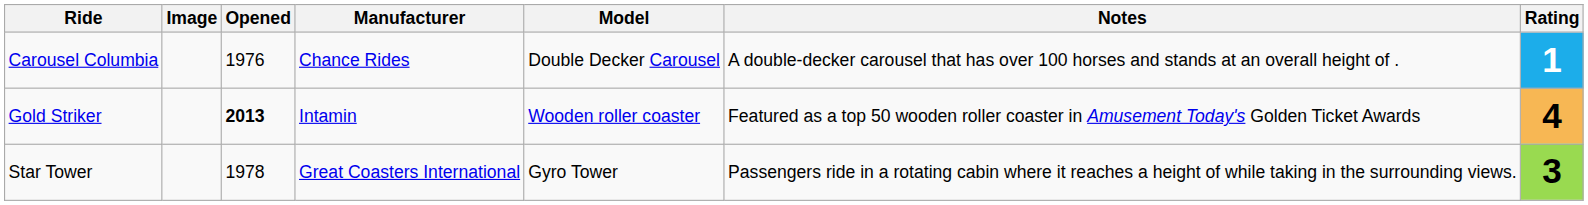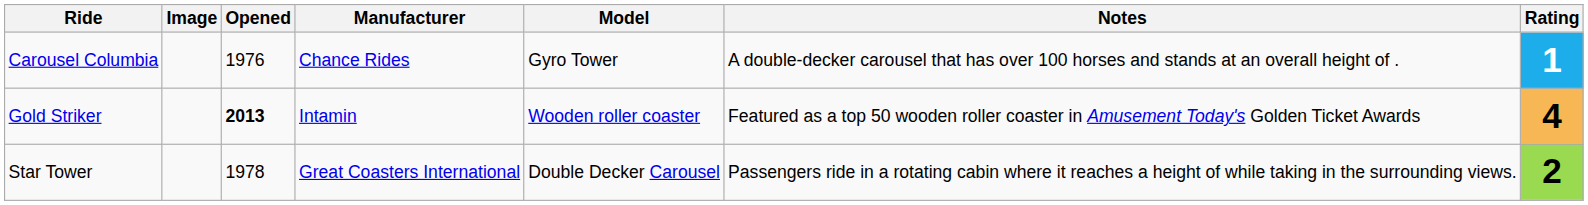 <table class="wikitable sortable">
 <tr>
 <th>Ride</th>
 <th class="unsortable">Image</th>
 <th>Opened</th>
 <th>Manufacturer</th>
 <th>Model</th>
 <th class="unsortable">Notes</th>
 <th>Rating</th>
 </tr>
 <tr>
 <td><a href='#'>Carousel Columbia</a></td>
 <td></td>
 <td>1976</td>
 <td><a href='#'>Chance Rides</a></td>
-<td>Double Decker <a href='#'>Carousel</a></td>
+<td>Gyro Tower</td>
 <td>A double-decker carousel that has over 100 horses and stands at an overall height of .</td>
 <td style="background:#1CADEA;text-align:center;font-size:200%;color:#fff;"><strong>1</strong></td>
 </tr>
 <tr>
 <td><a href='#'>Gold Striker</a></td>
 <td></td>
 <td><strong>2013</strong></td>
 <td><a href='#'>Intamin</a></td>
 <td><a href='#'>Wooden roller coaster</a></td>
 <td>Featured as a top 50 wooden roller coaster in <em><a href='#'>Amusement Today's</a></em> Golden Ticket Awards</td>
 <td style="background:#F7B754;text-align:center;font-size:200%;"><strong>4</strong></td>
 </tr>
 <tr>
 <td>Star Tower</td>
 <td></td>
 <td>1978</td>
 <td><a href='#'>Great Coasters International</a></td>
-<td>Gyro Tower</td>
+<td>Double Decker <a href='#'>Carousel</a></td>
 <td>Passengers ride in a rotating cabin where it reaches a height of  while taking in the surrounding views.</td>
-<td style="background:#99DA50;text-align:center;font-size:200%;"><strong>3</strong></td>
+<td style="background:#99DA50;text-align:center;font-size:200%;"><strong>2</strong></td>
 </tr>
 </table>
